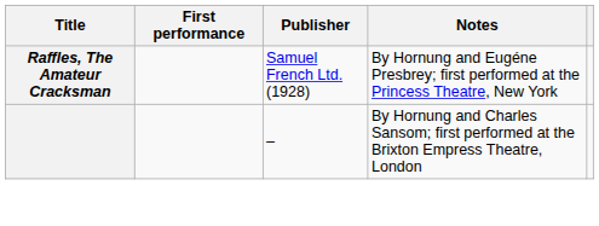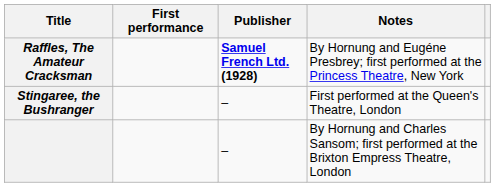 <table class="wikitable plainrowheaders sortable" style="margin-right: 0;">
 <tr>
 <th scope="col">Title</th>
 <th scope="col"  style="width: 8em;">First performance</th>
 <th scope="col">Publisher</th>
 <th scope="col" class="unsortable">Notes</th>
 <th scope="col" class="unsortable"></th>
 </tr>
 <tr>
 <th scope="row"><em>Raffles, The Amateur Cracksman</em></th>
 <td></td>
-<td><a href='#'>Samuel French Ltd.</a> (1928)</td>
+<td><strong><a href='#'>Samuel French Ltd.</a> (1928)</strong></td>
 <td>By Hornung and Eugéne Presbrey; first performed at the <a href='#'>Princess Theatre</a>, New York</td>
+<td style="text-align: center;"></td>
+</tr>
+<tr>
+<th scope="row"><em>Stingaree, the Bushranger</em></th>
+<td></td>
+<td>–</td>
+<td>First performed at the Queen's Theatre, London</td>
 <td style="text-align: center;"></td>
 </tr>
 <tr>
 <th scope="row"></th>
 <td></td>
 <td>–</td>
 <td>By Hornung and Charles Sansom; first performed at the Brixton Empress Theatre, London</td>
 <td style="text-align: center;"></td>
 </tr>
 </table>
